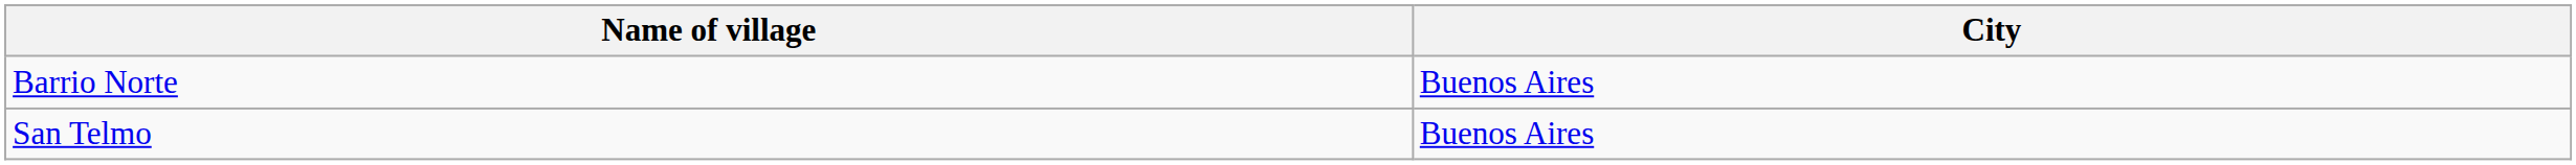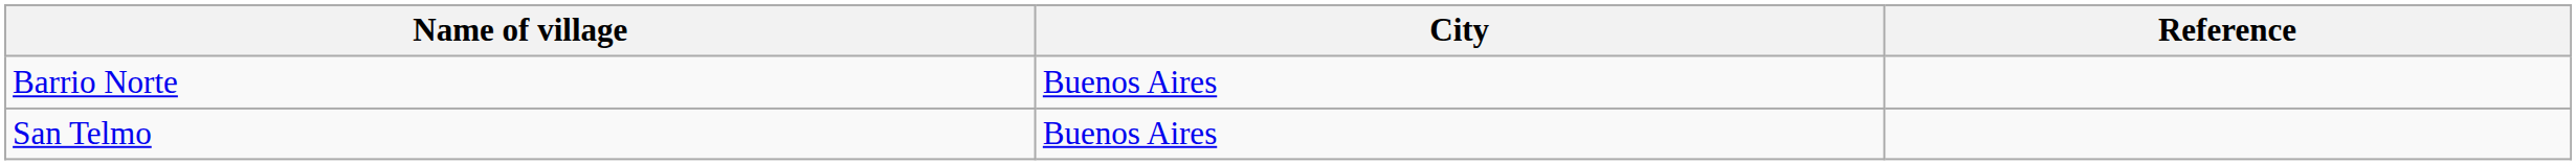 <table class="wikitable" style="width: 100%">
 <tr>
 <th>Name of village</th>
 <th>City </th>
+<th>Reference</th>
 </tr>
 <tr>
 <td><a href='#'>Barrio Norte</a></td>
 <td><a href='#'>Buenos Aires</a></td>
+<td></td>
 </tr>
 <tr>
 <td><a href='#'>San Telmo</a></td>
 <td><a href='#'>Buenos Aires</a></td>
+<td></td>
 </tr>
 </table>
